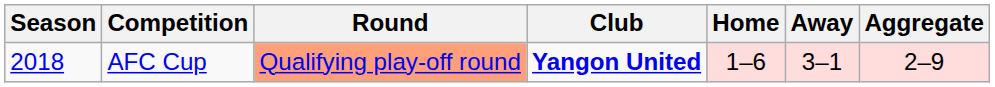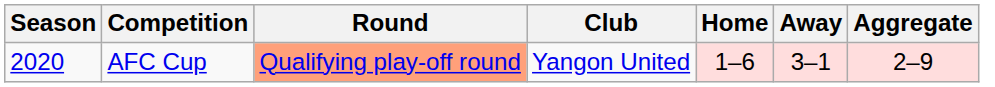 <table class="wikitable">
 <tr>
 <th>Season</th>
 <th>Competition</th>
 <th>Round</th>
 <th>Club</th>
 <th>Home</th>
 <th>Away</th>
 <th>Aggregate</th>
 </tr>
 <tr>
-<td><a href='#'>2018</a></td>
+<td><a href='#'>2020</a></td>
 <td><a href='#'>AFC Cup</a></td>
 <td style="background: lightsalmon;"><a href='#'>Qualifying play-off round</a></td>
-<td><strong> <a href='#'>Yangon United</a></strong></td>
+<td> <a href='#'>Yangon United</a></td>
 <td style="text-align:center; background:#fdd;">1–6</td>
 <td style="text-align:center; background:#fdd;">3–1</td>
 <td style="text-align:center; background:#fdd;">2–9</td>
 </tr>
 </table>
